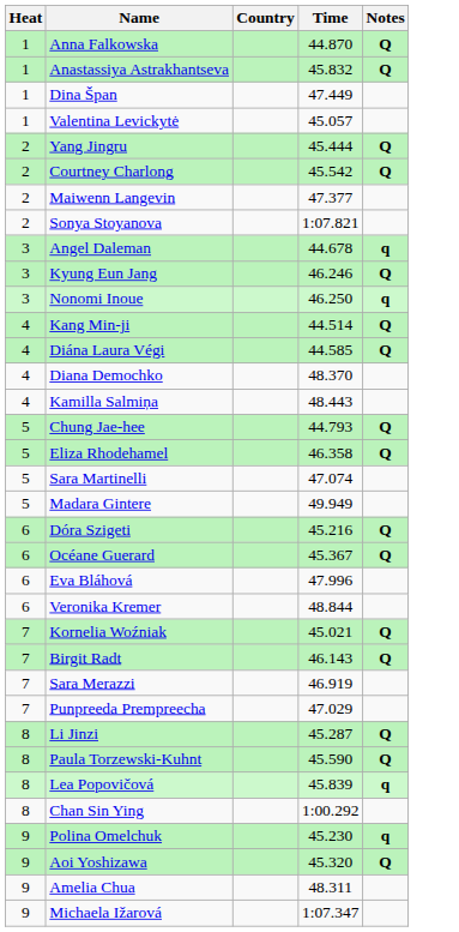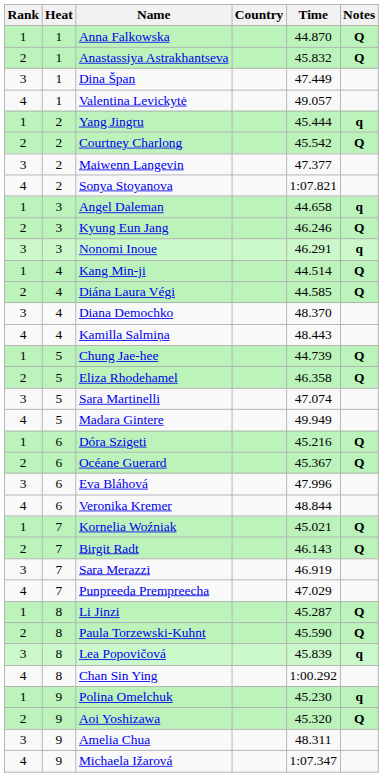 <table class="wikitable sortable" style="text-align:center">
 <tr>
+<th>Rank</th>
 <th>Heat</th>
 <th>Name</th>
 <th>Country</th>
 <th>Time</th>
 <th>Notes</th>
 </tr>
 <tr bgcolor=#bbf3bb>
 <td>1</td>
+<td>1</td>
 <td align=left><a href='#'>Anna Falkowska</a></td>
 <td align=left></td>
 <td>44.870</td>
 <td><strong>Q</strong></td>
 </tr>
 <tr bgcolor=#bbf3bb>
+<td>2</td>
 <td>1</td>
 <td align=left><a href='#'>Anastassiya Astrakhantseva</a></td>
 <td align=left></td>
 <td>45.832</td>
 <td><strong>Q</strong></td>
 </tr>
 <tr>
+<td>3</td>
 <td>1</td>
 <td align=left><a href='#'>Dina Špan</a></td>
 <td align=left></td>
 <td>47.449</td>
 <td></td>
 </tr>
 <tr>
+<td>4</td>
 <td>1</td>
 <td align=left><a href='#'>Valentina Levickytė</a></td>
 <td align=left></td>
-<td>45.057</td>
+<td>49.057</td>
 <td></td>
 </tr>
 <tr bgcolor=#bbf3bb>
+<td>1</td>
 <td>2</td>
 <td align=left><a href='#'>Yang Jingru</a></td>
 <td align=left></td>
 <td>45.444</td>
-<td><strong>Q</strong></td>
+<td><strong>q</strong></td>
 </tr>
 <tr bgcolor=#bbf3bb>
+<td>2</td>
 <td>2</td>
 <td align=left><a href='#'>Courtney Charlong</a></td>
 <td align=left></td>
 <td>45.542</td>
 <td><strong>Q</strong></td>
 </tr>
 <tr>
+<td>3</td>
 <td>2</td>
 <td align=left><a href='#'>Maiwenn Langevin</a></td>
 <td align=left></td>
 <td>47.377</td>
 <td></td>
 </tr>
 <tr>
+<td>4</td>
 <td>2</td>
 <td align=left><a href='#'>Sonya Stoyanova</a></td>
 <td align=left></td>
 <td>1:07.821</td>
 <td></td>
 </tr>
 <tr bgcolor=#bbf3bb>
+<td>1</td>
 <td>3</td>
 <td align=left><a href='#'>Angel Daleman</a></td>
 <td align=left></td>
-<td>44.678</td>
+<td>44.658</td>
 <td><strong>q</strong></td>
 </tr>
 <tr bgcolor=#bbf3bb>
+<td>2</td>
 <td>3</td>
 <td align=left><a href='#'>Kyung Eun Jang</a></td>
 <td align=left></td>
 <td>46.246</td>
 <td><strong>Q</strong></td>
 </tr>
 <tr bgcolor=ccf9cc>
 <td>3</td>
+<td>3</td>
 <td align=left><a href='#'>Nonomi Inoue</a></td>
 <td align=left></td>
-<td>46.250</td>
+<td>46.291</td>
 <td><strong>q</strong></td>
 </tr>
 <tr bgcolor=#bbf3bb>
+<td>1</td>
 <td>4</td>
 <td align=left><a href='#'>Kang Min-ji</a></td>
 <td align=left></td>
 <td>44.514</td>
 <td><strong>Q</strong></td>
 </tr>
 <tr bgcolor=#bbf3bb>
+<td>2</td>
 <td>4</td>
 <td align=left><a href='#'>Diána Laura Végi</a></td>
 <td align=left></td>
 <td>44.585</td>
 <td><strong>Q</strong></td>
 </tr>
 <tr>
+<td>3</td>
 <td>4</td>
 <td align=left><a href='#'>Diana Demochko</a></td>
 <td align=left></td>
 <td>48.370</td>
 <td></td>
 </tr>
 <tr>
 <td>4</td>
+<td>4</td>
 <td align=left><a href='#'>Kamilla Salmiņa</a></td>
 <td align=left></td>
 <td>48.443</td>
 <td></td>
 </tr>
 <tr bgcolor=#bbf3bb>
+<td>1</td>
 <td>5</td>
 <td align=left><a href='#'>Chung Jae-hee</a></td>
 <td align=left></td>
-<td>44.793</td>
+<td>44.739</td>
 <td><strong>Q</strong></td>
 </tr>
 <tr bgcolor=#bbf3bb>
+<td>2</td>
 <td>5</td>
 <td align=left><a href='#'>Eliza Rhodehamel</a></td>
 <td align=left></td>
 <td>46.358</td>
 <td><strong>Q</strong></td>
 </tr>
 <tr>
+<td>3</td>
 <td>5</td>
 <td align=left><a href='#'>Sara Martinelli</a></td>
 <td align=left></td>
 <td>47.074</td>
 <td></td>
 </tr>
 <tr>
+<td>4</td>
 <td>5</td>
 <td align=left><a href='#'>Madara Gintere</a></td>
 <td align=left></td>
 <td>49.949</td>
 <td></td>
 </tr>
 <tr bgcolor=#bbf3bb>
+<td>1</td>
 <td>6</td>
 <td align=left><a href='#'>Dóra Szigeti</a></td>
 <td align=left></td>
 <td>45.216</td>
 <td><strong>Q</strong></td>
 </tr>
 <tr bgcolor=#bbf3bb>
+<td>2</td>
 <td>6</td>
 <td align=left><a href='#'>Océane Guerard</a></td>
 <td align=left></td>
 <td>45.367</td>
 <td><strong>Q</strong></td>
 </tr>
 <tr>
+<td>3</td>
 <td>6</td>
 <td align=left><a href='#'>Eva Bláhová</a></td>
 <td align=left></td>
 <td>47.996</td>
 <td></td>
 </tr>
 <tr>
+<td>4</td>
 <td>6</td>
 <td align=left><a href='#'>Veronika Kremer</a></td>
 <td align=left></td>
 <td>48.844</td>
 <td></td>
 </tr>
 <tr bgcolor=#bbf3bb>
+<td>1</td>
 <td>7</td>
 <td align=left><a href='#'>Kornelia Woźniak</a></td>
 <td align=left></td>
 <td>45.021</td>
 <td><strong>Q</strong></td>
 </tr>
 <tr bgcolor=#bbf3bb>
+<td>2</td>
 <td>7</td>
 <td align=left><a href='#'>Birgit Radt</a></td>
 <td align=left></td>
 <td>46.143</td>
 <td><strong>Q</strong></td>
 </tr>
 <tr>
+<td>3</td>
 <td>7</td>
 <td align=left><a href='#'>Sara Merazzi</a></td>
 <td align=left></td>
 <td>46.919</td>
 <td></td>
 </tr>
 <tr>
+<td>4</td>
 <td>7</td>
 <td align=left><a href='#'>Punpreeda Prempreecha</a></td>
 <td align=left></td>
 <td>47.029</td>
 <td></td>
 </tr>
 <tr bgcolor=#bbf3bb>
+<td>1</td>
 <td>8</td>
 <td align=left><a href='#'>Li Jinzi</a></td>
 <td align=left></td>
 <td>45.287</td>
 <td><strong>Q</strong></td>
 </tr>
 <tr bgcolor=#bbf3bb>
+<td>2</td>
 <td>8</td>
 <td align=left><a href='#'>Paula Torzewski-Kuhnt</a></td>
 <td align=left></td>
 <td>45.590</td>
 <td><strong>Q</strong></td>
 </tr>
 <tr bgcolor=ccf9cc>
+<td>3</td>
 <td>8</td>
 <td align=left><a href='#'>Lea Popovičová</a></td>
 <td align=left></td>
 <td>45.839</td>
 <td><strong>q</strong></td>
 </tr>
 <tr>
+<td>4</td>
 <td>8</td>
 <td align=left><a href='#'>Chan Sin Ying</a></td>
 <td align=left></td>
 <td>1:00.292</td>
 <td></td>
 </tr>
 <tr bgcolor=#bbf3bb>
+<td>1</td>
 <td>9</td>
 <td align=left><a href='#'>Polina Omelchuk</a></td>
 <td align=left></td>
 <td>45.230</td>
 <td><strong>q</strong></td>
 </tr>
 <tr bgcolor=#bbf3bb>
+<td>2</td>
 <td>9</td>
 <td align=left><a href='#'>Aoi Yoshizawa</a></td>
 <td align=left></td>
 <td>45.320</td>
 <td><strong>Q</strong></td>
 </tr>
 <tr>
+<td>3</td>
 <td>9</td>
 <td align=left><a href='#'>Amelia Chua</a></td>
 <td align=left></td>
 <td>48.311</td>
 <td></td>
 </tr>
 <tr>
+<td>4</td>
 <td>9</td>
 <td align=left><a href='#'>Michaela Ižarová</a></td>
 <td align=left></td>
 <td>1:07.347</td>
 <td></td>
 </tr>
 </table>
